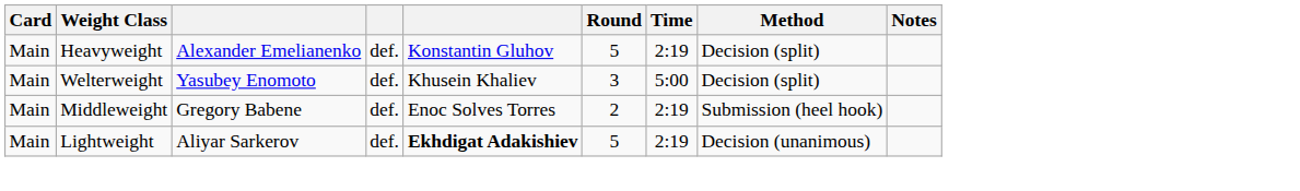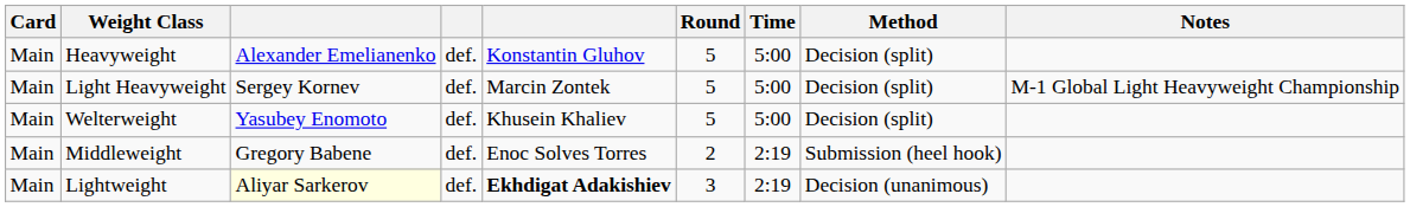 <table class="wikitable">
 <tr>
 <th>Card</th>
 <th>Weight Class</th>
 <th></th>
 <th></th>
 <th></th>
 <th>Round</th>
 <th>Time</th>
 <th>Method</th>
 <th>Notes</th>
 </tr>
 <tr>
 <td>Main</td>
 <td>Heavyweight</td>
 <td> <a href='#'>Alexander Emelianenko</a></td>
 <td>def.</td>
 <td> <a href='#'>Konstantin Gluhov</a></td>
 <td align=center>5</td>
-<td align=center>2:19</td>
+<td align=center>5:00</td>
 <td>Decision (split)</td>
 <td></td>
+</tr>
+<tr>
+<td>Main</td>
+<td>Light Heavyweight</td>
+<td> Sergey Kornev</td>
+<td>def.</td>
+<td> Marcin Zontek</td>
+<td align=center>5</td>
+<td align=center>5:00</td>
+<td>Decision (split)</td>
+<td>М-1 Global Light Heavyweight Championship</td>
 </tr>
 <tr>
 <td>Main</td>
 <td>Welterweight</td>
 <td> <a href='#'>Yasubey Enomoto</a></td>
 <td>def.</td>
 <td> Khusein Khaliev</td>
-<td align=center>3</td>
+<td align=center>5</td>
 <td align=center>5:00</td>
 <td>Decision (split)</td>
 <td></td>
 </tr>
 <tr>
 <td>Main</td>
 <td>Middleweight</td>
 <td> Gregory Babene</td>
 <td>def.</td>
 <td> Enoc Solves Torres</td>
 <td align=center>2</td>
 <td align=center>2:19</td>
 <td>Submission (heel hook)</td>
 <td></td>
 </tr>
 <tr>
 <td>Main</td>
 <td>Lightweight</td>
-<td> Aliyar Sarkerov</td>
+<td style="background: lightyellow;"> Aliyar Sarkerov</td>
 <td>def.</td>
 <td><strong> Ekhdigat Adakishiev</strong></td>
-<td align=center>5</td>
+<td align=center>3</td>
 <td align=center>2:19</td>
 <td>Decision (unanimous)</td>
 <td></td>
 </tr>
 </table>
